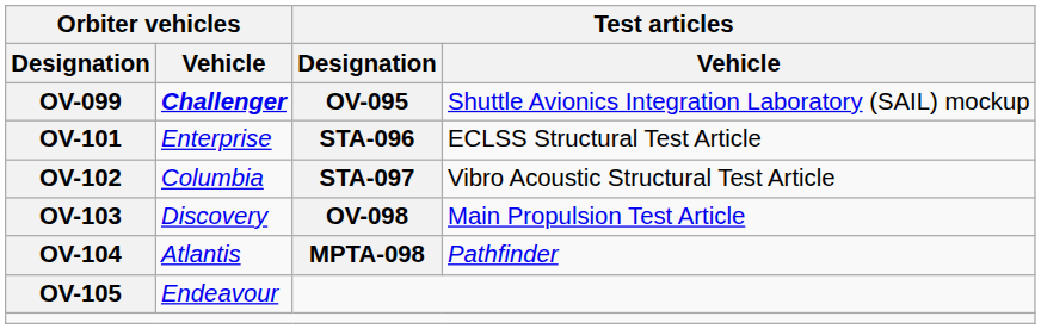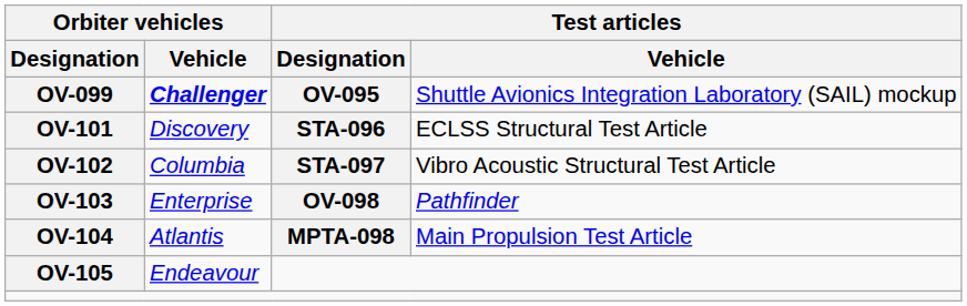 <table class="wikitable">
 <tr>
 <th colspan="2">Orbiter vehicles</th>
 <th colspan="2">Test articles</th>
 </tr>
 <tr>
 <th>Designation</th>
 <th>Vehicle</th>
 <th>Designation</th>
 <th>Vehicle</th>
 </tr>
 <tr>
 <th>OV-099</th>
 <td><strong><em><a href='#'>Challenger</a></em></strong></td>
 <th>OV-095</th>
 <td><a href='#'>Shuttle Avionics Integration Laboratory</a> (SAIL) mockup</td>
 </tr>
 <tr>
 <th>OV-101</th>
-<td><em><a href='#'>Enterprise</a></em></td>
+<td><em><a href='#'>Discovery</a></em></td>
 <th>STA-096</th>
 <td>ECLSS Structural Test Article</td>
 </tr>
 <tr>
 <th>OV-102</th>
 <td><em><a href='#'>Columbia</a></em></td>
 <th>STA-097</th>
 <td>Vibro Acoustic Structural Test Article</td>
 </tr>
 <tr>
 <th>OV-103</th>
-<td><em><a href='#'>Discovery</a></em></td>
+<td><em><a href='#'>Enterprise</a></em></td>
 <th>OV-098</th>
-<td><a href='#'>Main Propulsion Test Article</a></td>
+<td><em><a href='#'>Pathfinder</a></em></td>
 </tr>
 <tr>
 <th>OV-104</th>
 <td><em><a href='#'>Atlantis</a></em></td>
 <th>MPTA-098</th>
-<td><em><a href='#'>Pathfinder</a></em></td>
+<td><a href='#'>Main Propulsion Test Article</a></td>
 </tr>
 <tr>
 <th>OV-105</th>
 <td><em><a href='#'>Endeavour</a></em></td>
 <td colspan="2"></td>
 </tr>
 <tr>
 <td colspan="4"></td>
 </tr>
 </table>
